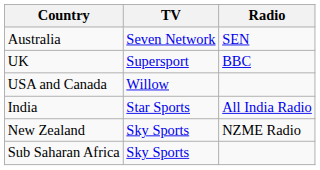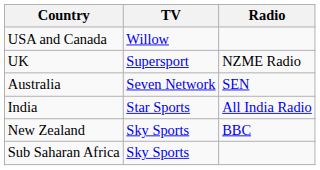 <table class="wikitable">
 <tr>
 <th>Country</th>
 <th>TV</th>
 <th>Radio</th>
 </tr>
 <tr>
-<td>Australia</td>
-<td><a href='#'>Seven Network</a></td>
-<td><a href='#'>SEN</a></td>
+<td>USA and Canada</td>
+<td><a href='#'>Willow</a></td>
+<td></td>
 </tr>
 <tr>
 <td>UK</td>
 <td><a href='#'>Supersport</a></td>
-<td><a href='#'>BBC</a></td>
+<td>NZME Radio</td>
 </tr>
 <tr>
-<td>USA and Canada</td>
-<td><a href='#'>Willow</a></td>
-<td></td>
+<td>Australia</td>
+<td><a href='#'>Seven Network</a></td>
+<td><a href='#'>SEN</a></td>
 </tr>
 <tr>
 <td>India</td>
 <td><a href='#'>Star Sports</a></td>
 <td><a href='#'>All India Radio</a></td>
 </tr>
 <tr>
 <td>New Zealand</td>
 <td><a href='#'>Sky Sports</a></td>
-<td>NZME Radio</td>
+<td><a href='#'>BBC</a></td>
 </tr>
 <tr>
 <td>Sub Saharan Africa</td>
 <td><a href='#'>Sky Sports</a></td>
 <td></td>
 </tr>
 </table>
